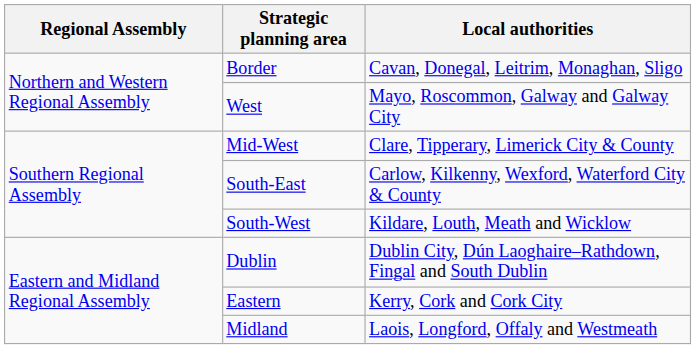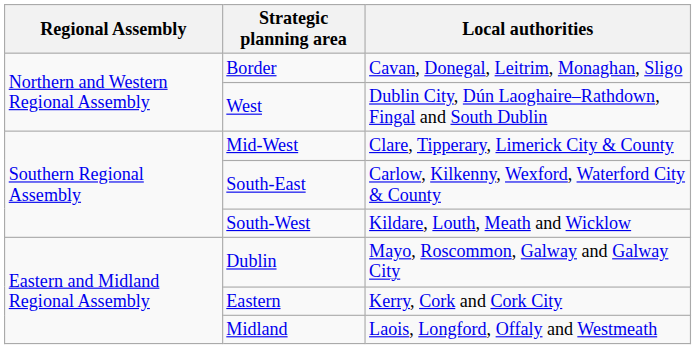 <table class="wikitable">
 <tr>
 <th>Regional Assembly</th>
 <th>Strategic planning area</th>
 <th>Local authorities</th>
 </tr>
 <tr>
 <td rowspan=2><a href='#'>Northern and Western Regional Assembly</a></td>
 <td><a href='#'>Border</a></td>
 <td><a href='#'>Cavan</a>, <a href='#'>Donegal</a>, <a href='#'>Leitrim</a>, <a href='#'>Monaghan</a>, <a href='#'>Sligo</a></td>
 </tr>
 <tr>
 <td><a href='#'>West</a></td>
-<td><a href='#'>Mayo</a>, <a href='#'>Roscommon</a>, <a href='#'>Galway</a> and <a href='#'>Galway City</a></td>
+<td><a href='#'>Dublin City</a>, <a href='#'>Dún Laoghaire–Rathdown</a>, <a href='#'>Fingal</a> and <a href='#'>South Dublin</a></td>
 </tr>
 <tr>
 <td rowspan=3><a href='#'>Southern Regional Assembly</a></td>
 <td><a href='#'>Mid-West</a></td>
 <td><a href='#'>Clare</a>, <a href='#'>Tipperary</a>, <a href='#'>Limerick City & County</a></td>
 </tr>
 <tr>
 <td><a href='#'>South-East</a></td>
 <td><a href='#'>Carlow</a>, <a href='#'>Kilkenny</a>, <a href='#'>Wexford</a>, <a href='#'>Waterford City & County</a></td>
 </tr>
 <tr>
 <td><a href='#'>South-West</a></td>
 <td><a href='#'>Kildare</a>, <a href='#'>Louth</a>, <a href='#'>Meath</a> and <a href='#'>Wicklow</a></td>
 </tr>
 <tr>
 <td rowspan=3><a href='#'>Eastern and Midland Regional Assembly</a></td>
 <td><a href='#'>Dublin</a></td>
-<td><a href='#'>Dublin City</a>, <a href='#'>Dún Laoghaire–Rathdown</a>, <a href='#'>Fingal</a> and <a href='#'>South Dublin</a></td>
+<td><a href='#'>Mayo</a>, <a href='#'>Roscommon</a>, <a href='#'>Galway</a> and <a href='#'>Galway City</a></td>
 </tr>
 <tr>
 <td><a href='#'>Eastern</a></td>
 <td><a href='#'>Kerry</a>, <a href='#'>Cork</a> and <a href='#'>Cork City</a></td>
 </tr>
 <tr>
 <td><a href='#'>Midland</a></td>
 <td><a href='#'>Laois</a>, <a href='#'>Longford</a>, <a href='#'>Offaly</a> and <a href='#'>Westmeath</a></td>
 </tr>
 </table>
